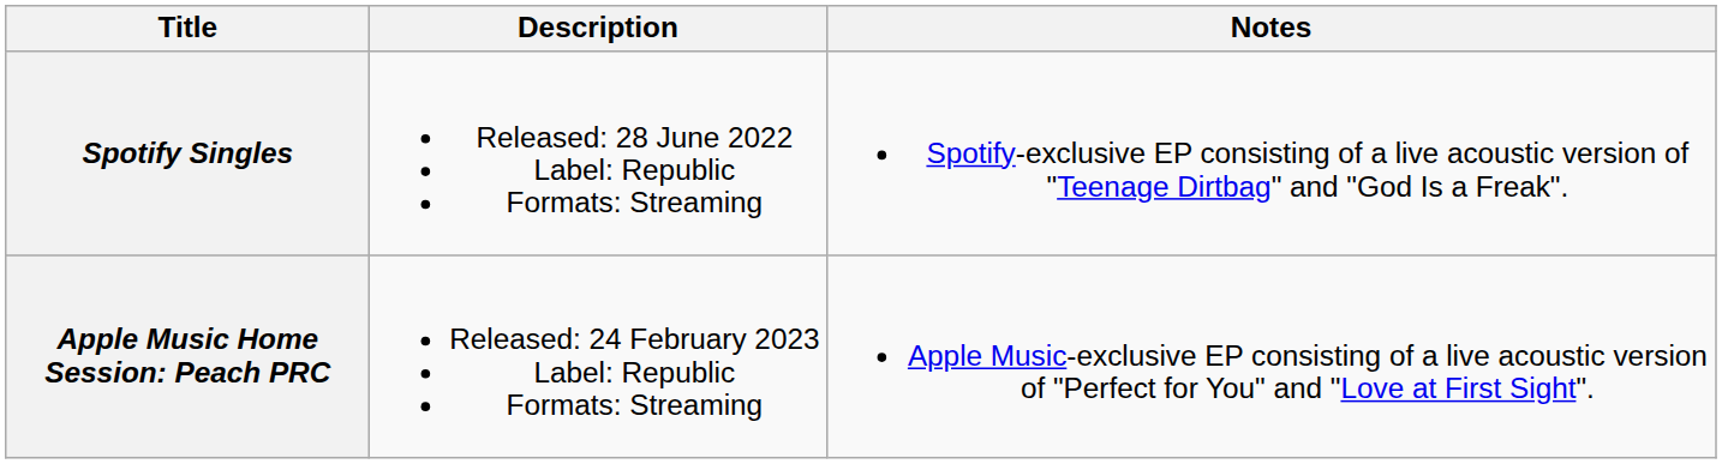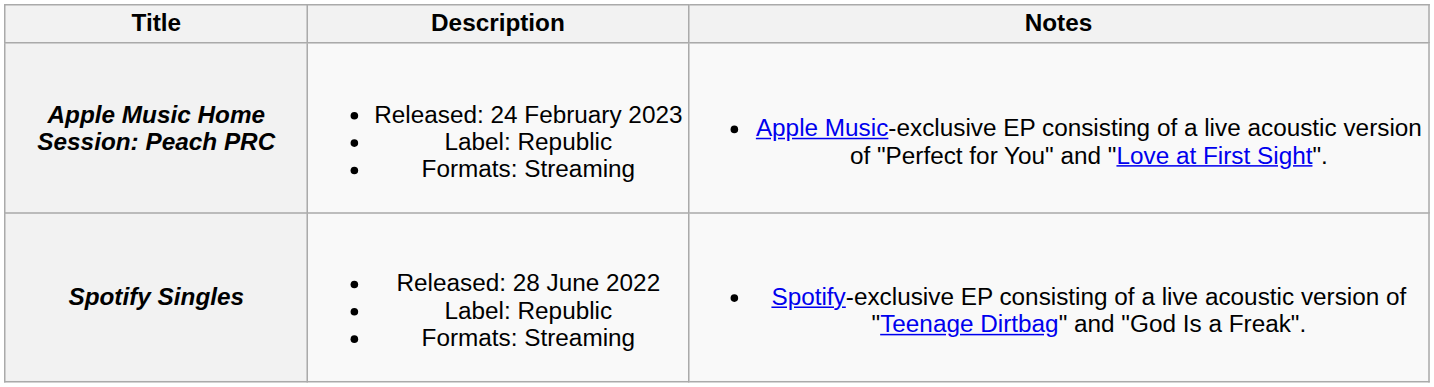 <table class="wikitable plainrowheaders" style="text-align:center;">
 <tr>
 <th scope="col" style="width:12em;">Title</th>
 <th scope="col">Description</th>
 <th scope="col" style="width:30em;">Notes</th>
 </tr>
 <tr>
+<th scope="row"><em>Apple Music Home Session: Peach PRC</em></th>
+<td><br><ul><li>Released: 24 February 2023</li><li>Label: Republic</li><li>Formats: Streaming</li></ul></td>
+<td><br><ul><li><a href='#'>Apple Music</a>-exclusive EP consisting of a live acoustic version of "Perfect for You" and "<a href='#'>Love at First Sight</a>".</li></ul></td>
+</tr>
+<tr>
 <th scope="row"><em>Spotify Singles</em></th>
 <td><br><ul><li>Released: 28 June 2022</li><li>Label: Republic</li><li>Formats: Streaming</li></ul></td>
 <td><br><ul><li><a href='#'>Spotify</a>-exclusive EP consisting of a live acoustic version of "<a href='#'>Teenage Dirtbag</a>" and "God Is a Freak".</li></ul></td>
 </tr>
-<tr>
-<th scope="row"><em>Apple Music Home Session: Peach PRC</em></th>
-<td><br><ul><li>Released: 24 February 2023</li><li>Label: Republic</li><li>Formats: Streaming</li></ul></td>
-<td><br><ul><li><a href='#'>Apple Music</a>-exclusive EP consisting of a live acoustic version of "Perfect for You" and "<a href='#'>Love at First Sight</a>".</li></ul></td>
-</tr>
 </table>
